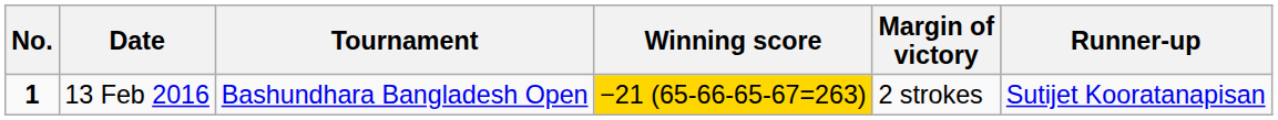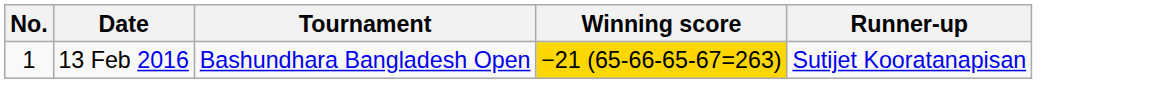 <table class="wikitable" style="font-size:95%;">
 <tr>
 <th>No.</th>
 <th>Date</th>
 <th>Tournament</th>
 <th>Winning score</th>
-<th>Margin of<br>victory</th>
 <th>Runner-up</th>
 </tr>
 <tr>
-<td align=center><strong>1</strong></td>
+<td align=center>1</td>
 <td align=right>13 Feb <a href='#'>2016</a></td>
 <td><a href='#'>Bashundhara Bangladesh Open</a></td>
 <td style="background: gold;">−21 (65-66-65-67=263)</td>
-<td>2 strokes</td>
 <td> <a href='#'>Sutijet Kooratanapisan</a></td>
 </tr>
 </table>
